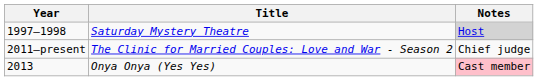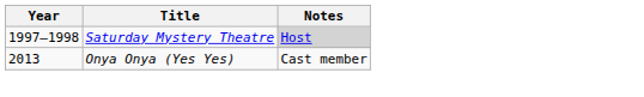 <table class="wikitable sortable">
 <tr>
 <th>Year</th>
 <th>Title</th>
 <th class="unsortable">Notes</th>
 </tr>
 <tr>
 <td>1997–1998</td>
 <td><em><a href='#'>Saturday Mystery Theatre</a></em></td>
 <td style="background: lightgrey;"><a href='#'>Host</a></td>
 </tr>
 <tr>
-<td>2011–present</td>
-<td><em><a href='#'>The Clinic for Married Couples: Love and War</a> - Season 2</em></td>
-<td>Chief judge</td>
-</tr>
-<tr>
 <td>2013</td>
 <td><em>Onya Onya (Yes Yes)</em></td>
-<td style="background: pink;">Cast member</td>
+<td>Cast member</td>
 </tr>
 </table>
